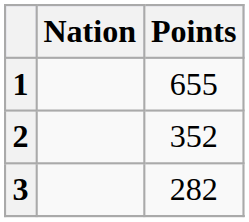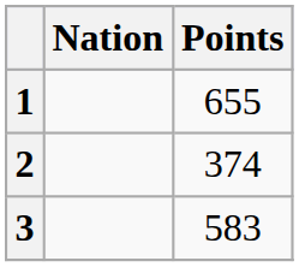 <table class=wikitable style="font-size:95%;">
 <tr style="background:#ccccff;">
 <th></th>
 <th>Nation</th>
 <th>Points</th>
 </tr>
 <tr>
 <th>1</th>
 <td></td>
 <td align="center">655</td>
 </tr>
 <tr>
 <th>2</th>
 <td></td>
-<td align="center">352</td>
+<td align="center">374</td>
 </tr>
 <tr>
 <th>3</th>
 <td></td>
-<td align="center">282</td>
+<td align="center">583</td>
 </tr>
 <tr>
 </tr>
 </table>
